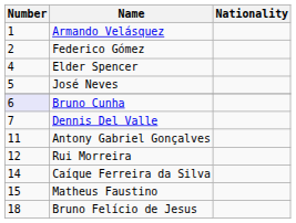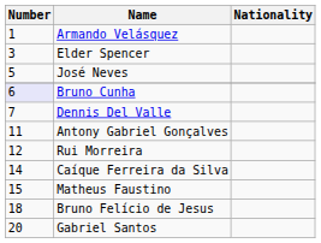 <table class="wikitable">
 <tr>
 <th>Number</th>
 <th>Name</th>
 <th>Nationality</th>
 </tr>
 <tr>
 <td>1</td>
 <td><a href='#'>Armando Velásquez</a></td>
 <td></td>
 </tr>
 <tr>
-<td>2</td>
-<td>Federico Gómez</td>
-<td></td>
-</tr>
-<tr>
-<td>4</td>
+<td>3</td>
 <td>Elder Spencer</td>
 <td></td>
 </tr>
 <tr>
 <td>5</td>
 <td>José Neves</td>
 <td></td>
 </tr>
 <tr bgcolor="#EFEFEF">
 </tr>
 <tr>
 <td style="background: lavender;">6</td>
 <td><a href='#'>Bruno Cunha</a></td>
 <td></td>
 </tr>
 <tr>
 <td>7</td>
 <td><a href='#'>Dennis Del Valle</a></td>
 <td></td>
 </tr>
 <tr>
 <td>11</td>
 <td>Antony Gabriel Gonçalves</td>
 <td></td>
 </tr>
 <tr>
 <td>12</td>
 <td>Rui Morreira</td>
 <td></td>
 </tr>
 <tr>
 <td>14</td>
 <td>Caíque Ferreira da Silva</td>
 <td></td>
 </tr>
 <tr>
 <td>15</td>
 <td>Matheus Faustino</td>
 <td></td>
 </tr>
 <tr>
 <td>18</td>
 <td>Bruno Felício de Jesus</td>
 <td></td>
 </tr>
+<tr>
+<td>20</td>
+<td>Gabriel Santos</td>
+<td></td>
+</tr>
 </table>
